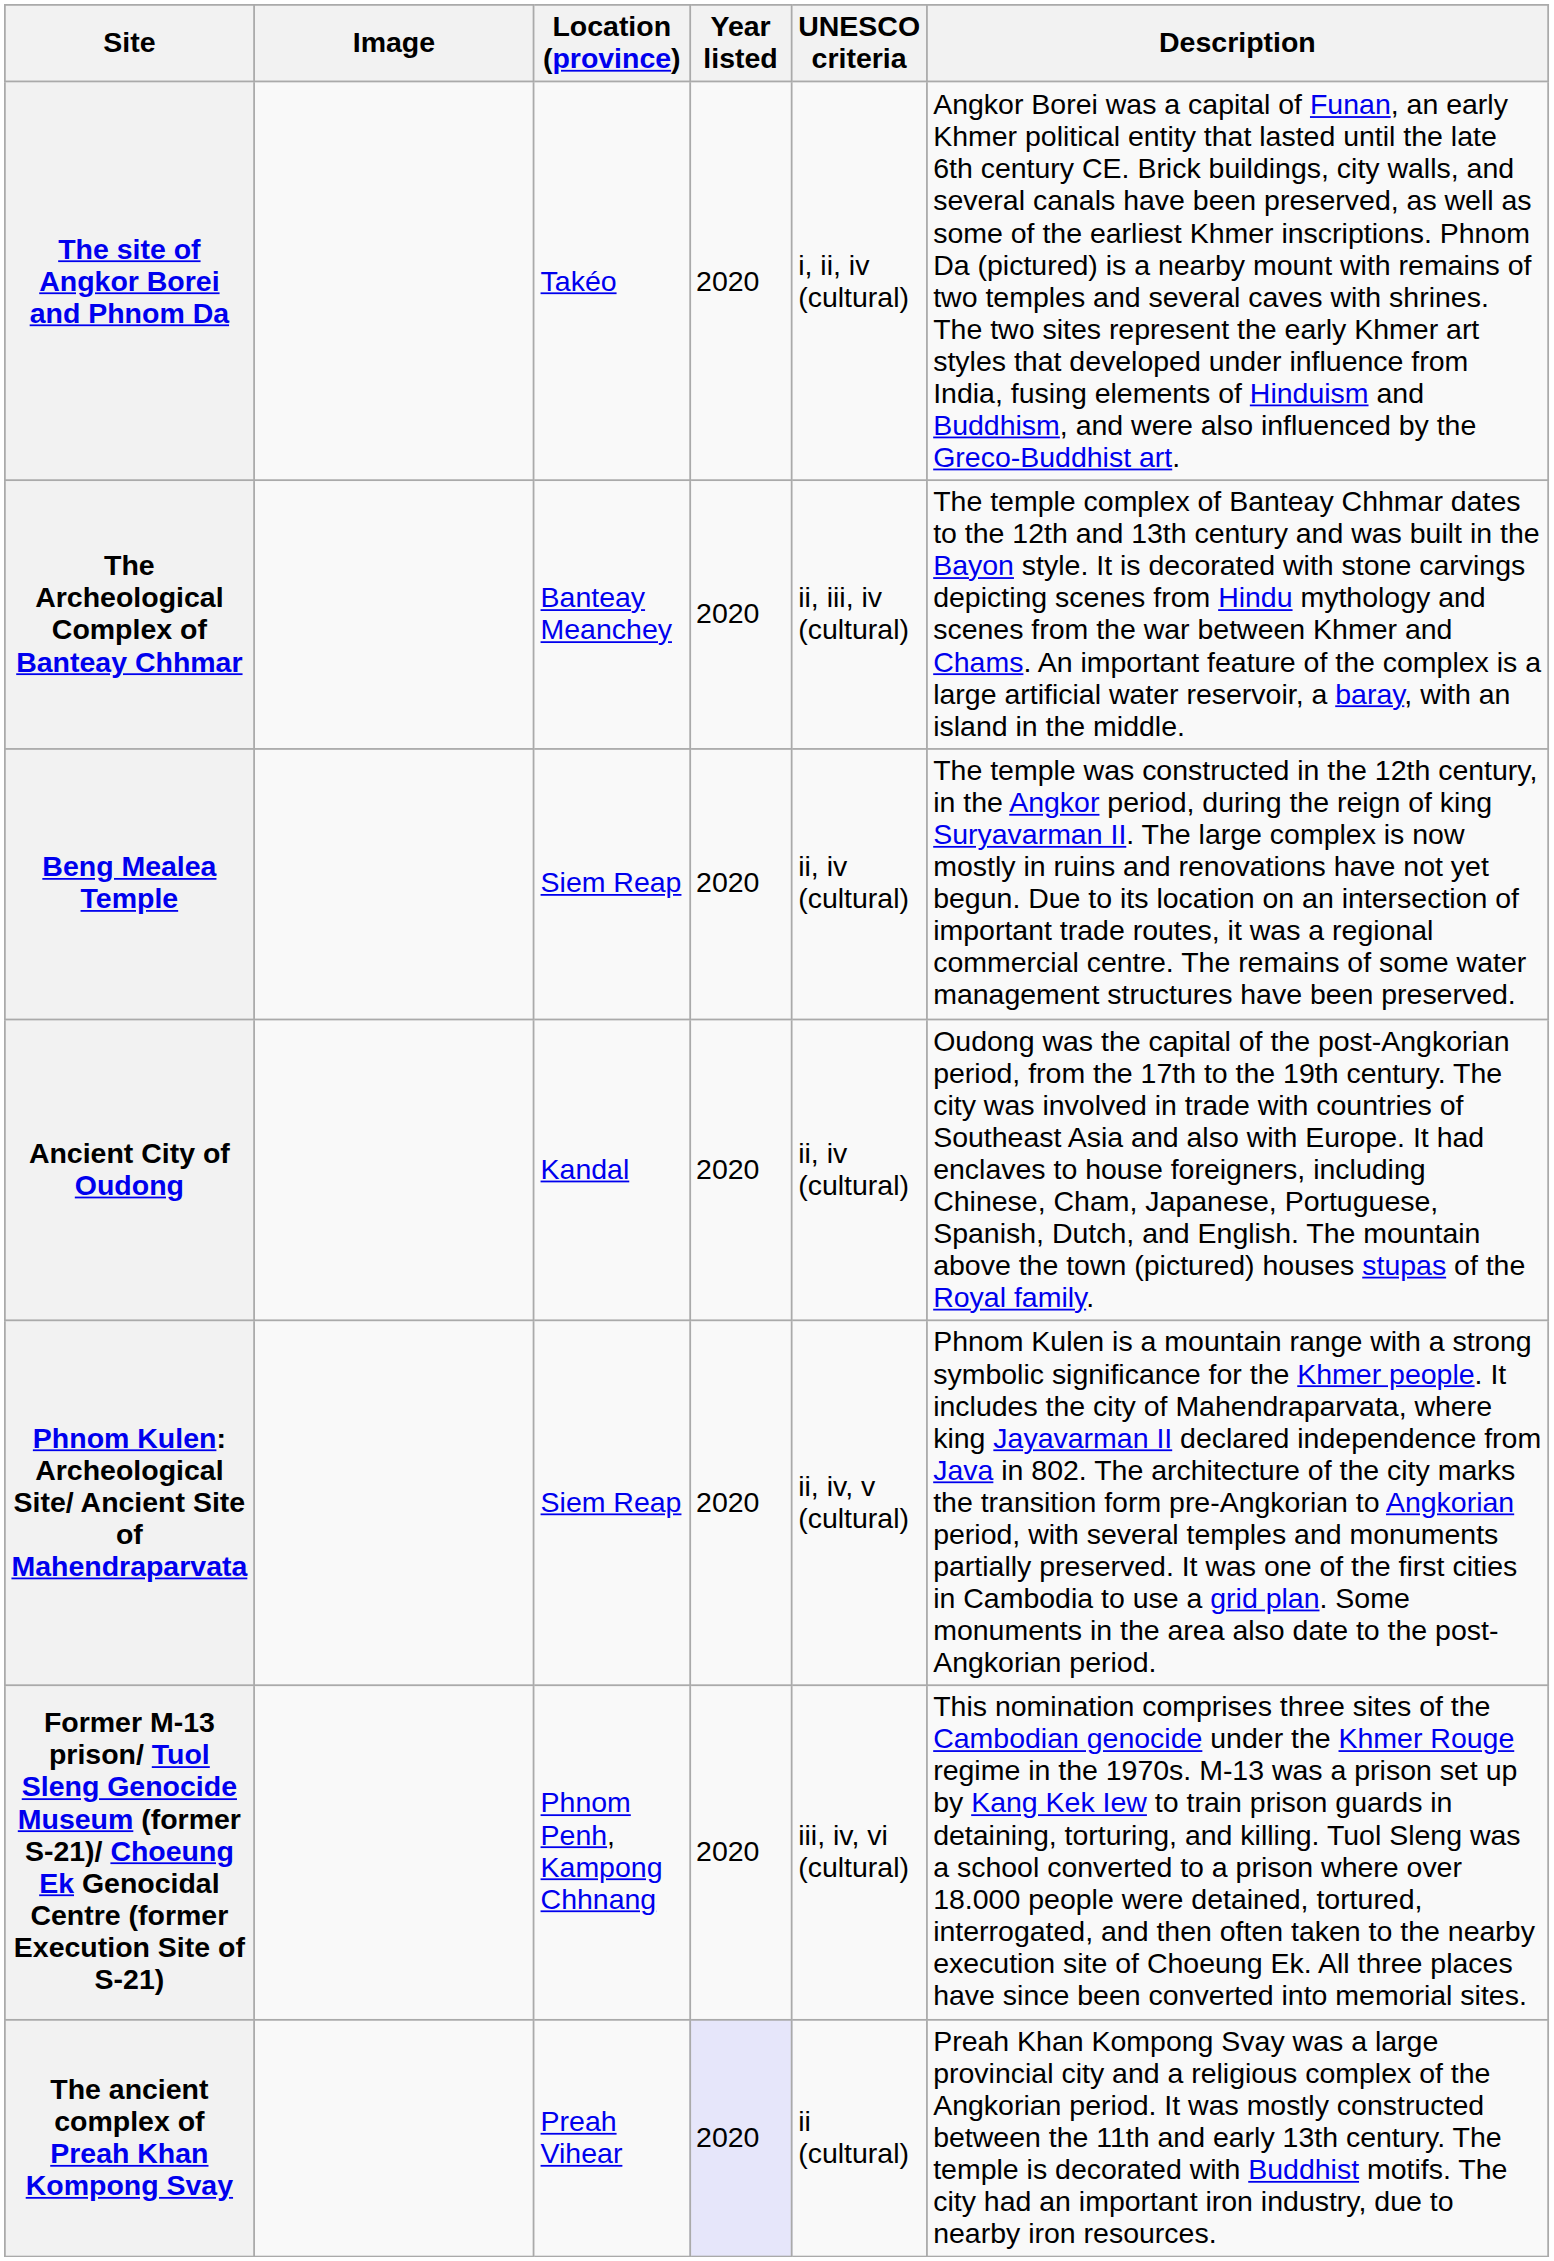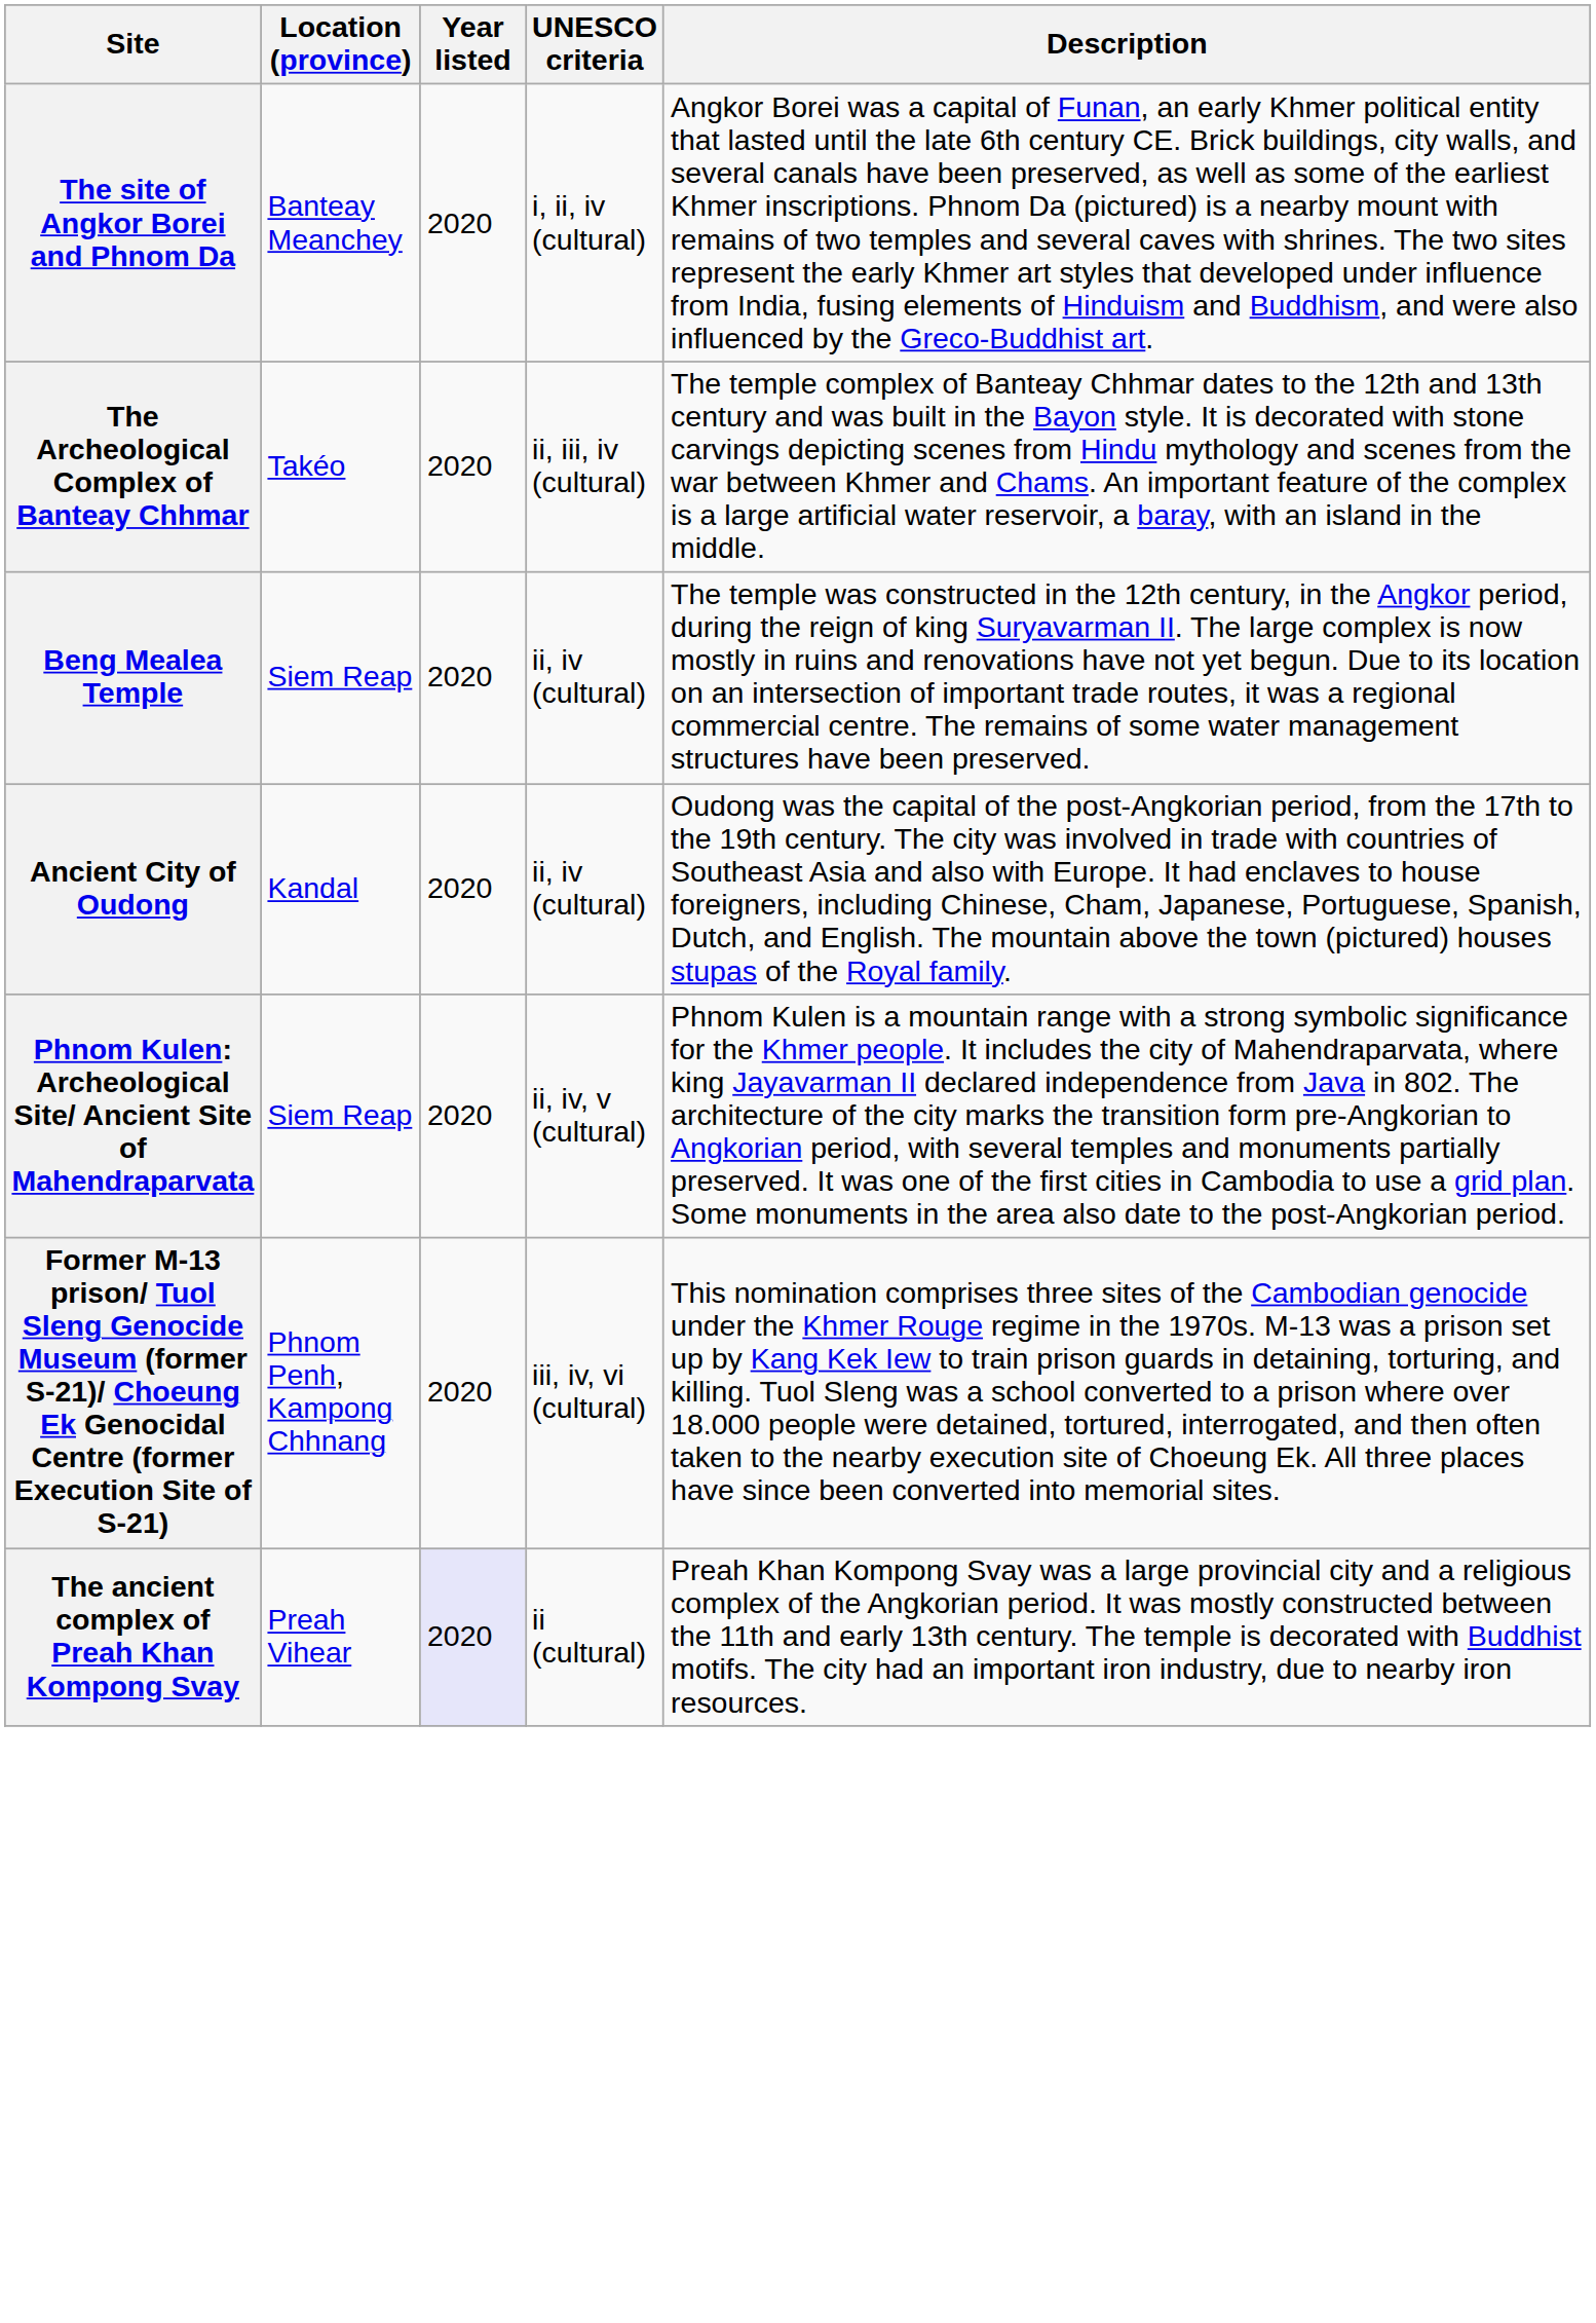 <table class="wikitable sortable plainrowheaders">
 <tr>
 <th style="width:100px;" scope="col">Site</th>
-<th class="unsortable" style="width:150px;" scope="col">Image</th>
 <th style="width:80px;" scope="col">Location (<a href='#'>province</a>)</th>
 <th style="width:50px;" scope="col">Year listed</th>
 <th style="width:60px;" scope="col">UNESCO criteria</th>
 <th scope="col" class="unsortable">Description</th>
 </tr>
 <tr>
 <th scope="row"><a href='#'>The site of Angkor Borei and Phnom Da</a></th>
-<td></td>
-<td><a href='#'>Takéo</a></td>
+<td><a href='#'>Banteay Meanchey</a></td>
 <td>2020</td>
 <td>i, ii, iv (cultural)</td>
 <td>Angkor Borei was a capital of <a href='#'>Funan</a>, an early Khmer political entity that lasted until the late 6th century CE. Brick buildings, city walls, and several canals have been preserved, as well as some of the earliest Khmer inscriptions. Phnom Da (pictured) is a nearby mount with remains of two temples and several caves with shrines. The two sites represent the early Khmer art styles that developed under influence from India, fusing elements of <a href='#'>Hinduism</a> and <a href='#'>Buddhism</a>, and were also influenced by the <a href='#'>Greco-Buddhist art</a>.</td>
 </tr>
 <tr>
 <th scope="row">The Archeological Complex of <a href='#'>Banteay Chhmar</a></th>
-<td></td>
-<td><a href='#'>Banteay Meanchey</a></td>
+<td><a href='#'>Takéo</a></td>
 <td>2020</td>
 <td>ii, iii, iv (cultural)</td>
 <td>The temple complex of Banteay Chhmar dates to the 12th and 13th century and was built in the <a href='#'>Bayon</a> style. It is decorated with stone carvings depicting scenes from <a href='#'>Hindu</a> mythology and scenes from the war between Khmer and <a href='#'>Chams</a>. An important feature of the complex is a large artificial water reservoir, a <a href='#'>baray</a>, with an island in the middle.</td>
 </tr>
 <tr>
 <th scope="row"><a href='#'>Beng Mealea Temple</a></th>
-<td></td>
 <td><a href='#'>Siem Reap</a></td>
 <td>2020</td>
 <td>ii, iv (cultural)</td>
 <td>The temple was constructed in the 12th century, in the <a href='#'>Angkor</a> period, during the reign of king <a href='#'>Suryavarman II</a>. The large complex is now mostly in ruins and renovations have not yet begun. Due to its location on an intersection of important trade routes, it was a regional commercial centre. The remains of some water management structures have been preserved.</td>
 </tr>
 <tr>
 <th scope="row">Ancient City of <a href='#'>Oudong</a></th>
-<td></td>
 <td><a href='#'>Kandal</a></td>
 <td>2020</td>
 <td>ii, iv (cultural)</td>
 <td>Oudong was the capital of the post-Angkorian period, from the 17th to the 19th century. The city was involved in trade with countries of Southeast Asia and also with Europe. It had enclaves to house foreigners, including Chinese, Cham, Japanese, Portuguese, Spanish, Dutch, and English. The mountain above the town (pictured) houses <a href='#'>stupas</a> of the <a href='#'>Royal family</a>.</td>
 </tr>
 <tr>
 <th scope="row"><a href='#'>Phnom Kulen</a>: Archeological Site/ Ancient Site of <a href='#'>Mahendraparvata</a></th>
-<td></td>
 <td><a href='#'>Siem Reap</a></td>
 <td>2020</td>
 <td>ii, iv, v (cultural)</td>
 <td>Phnom Kulen is a mountain range with a strong symbolic significance for the <a href='#'>Khmer people</a>. It includes the city of Mahendraparvata, where king <a href='#'>Jayavarman II</a> declared independence from <a href='#'>Java</a> in 802. The architecture of the city marks the transition form pre-Angkorian to <a href='#'>Angkorian</a> period, with several temples and monuments partially preserved. It was one of the first cities in Cambodia to use a <a href='#'>grid plan</a>. Some monuments in the area also date to the post-Angkorian period.</td>
 </tr>
 <tr>
 <th scope="row">Former M-13 prison/ <a href='#'>Tuol Sleng Genocide Museum</a> (former S-21)/ <a href='#'>Choeung Ek</a> Genocidal Centre (former Execution Site of S-21)</th>
-<td></td>
 <td><a href='#'>Phnom Penh</a>, <a href='#'>Kampong Chhnang</a></td>
 <td>2020</td>
 <td>iii, iv, vi (cultural)</td>
 <td>This nomination comprises three sites of the <a href='#'>Cambodian genocide</a> under the <a href='#'>Khmer Rouge</a> regime in the 1970s. M-13 was a prison set up by <a href='#'>Kang Kek Iew</a> to train prison guards in detaining, torturing, and killing. Tuol Sleng was a school converted to a prison where over 18.000 people were detained, tortured, interrogated, and then often taken to the nearby execution site of Choeung Ek. All three places have since been converted into memorial sites.</td>
 </tr>
 <tr>
 <th scope="row">The ancient complex of <a href='#'>Preah Khan Kompong Svay</a></th>
-<td></td>
 <td><a href='#'>Preah Vihear</a></td>
 <td style="background: lavender;">2020</td>
 <td>ii (cultural)</td>
 <td>Preah Khan Kompong Svay was a large provincial city and a religious complex of the Angkorian period. It was mostly constructed between the 11th and early 13th century. The temple is decorated with <a href='#'>Buddhist</a> motifs. The city had an important iron industry, due to nearby iron resources.</td>
 </tr>
 </table>
